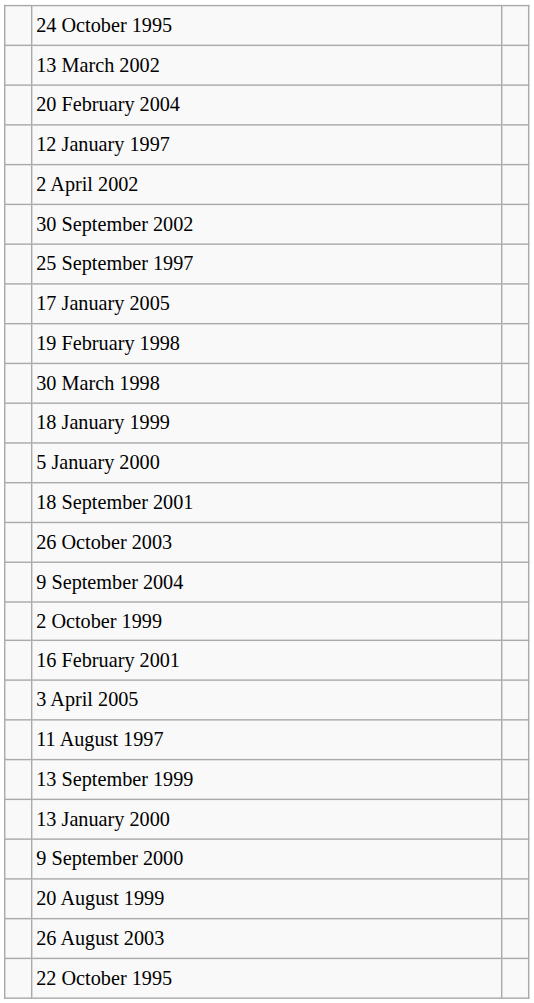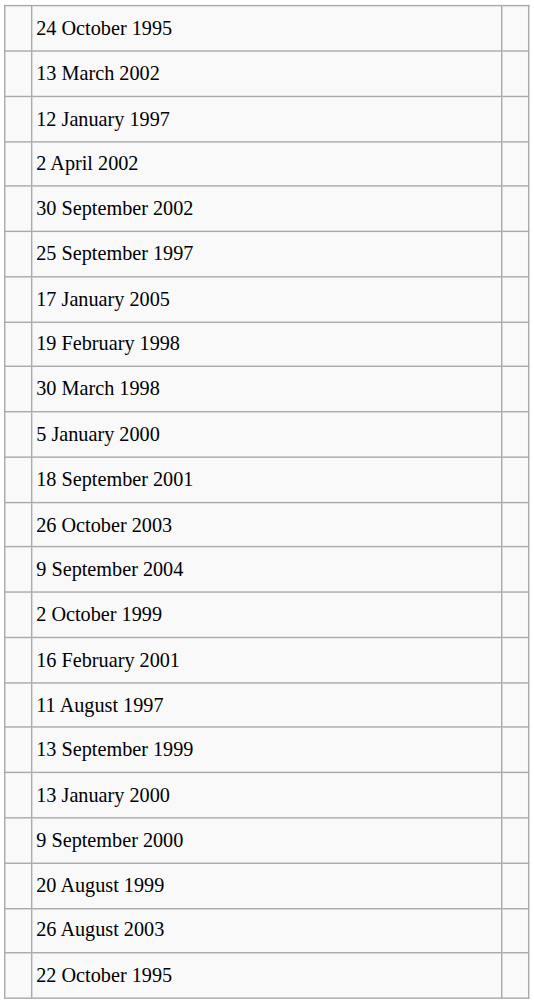 <table class="wikitable" style="font-size: 89%; float: left; width: 26em; margin-right: 1em; height: 700px">
 <tr>
 <td></td>
 <td>24 October 1995</td>
 <td></td>
 </tr>
 <tr>
 <td></td>
 <td>13 March 2002</td>
-<td></td>
-</tr>
-<tr>
-<td></td>
-<td>20 February 2004</td>
 <td></td>
 </tr>
 <tr>
 <td></td>
 <td>12 January 1997</td>
 <td></td>
 </tr>
 <tr>
 <td></td>
 <td>2 April 2002</td>
 <td></td>
 </tr>
 <tr>
 <td></td>
 <td>30 September 2002</td>
 <td></td>
 </tr>
 <tr>
 <td></td>
 <td>25 September 1997</td>
 <td></td>
 </tr>
 <tr>
 <td></td>
 <td>17 January 2005</td>
 <td></td>
 </tr>
 <tr>
 <td></td>
 <td>19 February 1998</td>
 <td></td>
 </tr>
 <tr>
 <td></td>
 <td>30 March 1998</td>
 <td></td>
 </tr>
 <tr>
 <td></td>
-<td>18 January 1999</td>
-<td></td>
-</tr>
-<tr>
-<td></td>
 <td>5 January 2000</td>
 <td></td>
 </tr>
 <tr>
 <td></td>
 <td>18 September 2001</td>
 <td></td>
 </tr>
 <tr>
 <td></td>
 <td>26 October 2003</td>
 <td></td>
 </tr>
 <tr>
 <td></td>
 <td>9 September 2004</td>
 <td></td>
 </tr>
 <tr>
 <td></td>
 <td>2 October 1999</td>
 <td></td>
 </tr>
 <tr>
 <td></td>
 <td>16 February 2001</td>
-<td></td>
-</tr>
-<tr>
-<td></td>
-<td>3 April 2005</td>
 <td></td>
 </tr>
 <tr>
 <td></td>
 <td>11 August 1997</td>
 <td></td>
 </tr>
 <tr>
 <td></td>
 <td>13 September 1999</td>
 <td></td>
 </tr>
 <tr>
 <td></td>
 <td>13 January 2000</td>
 <td></td>
 </tr>
 <tr>
 <td></td>
 <td>9 September 2000</td>
 <td></td>
 </tr>
 <tr>
 <td></td>
 <td>20 August 1999</td>
 <td></td>
 </tr>
 <tr>
 <td></td>
 <td>26 August 2003</td>
 <td></td>
 </tr>
 <tr>
 <td></td>
 <td>22 October 1995</td>
 <td></td>
 </tr>
 </table>
